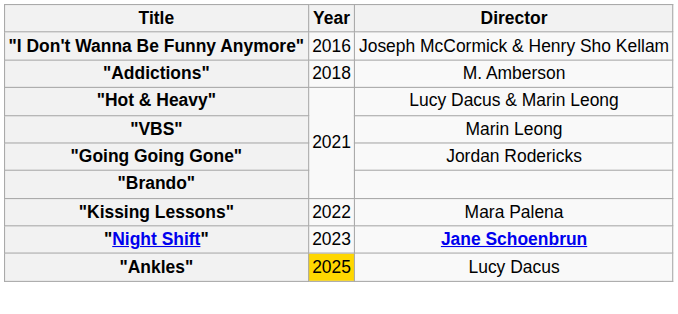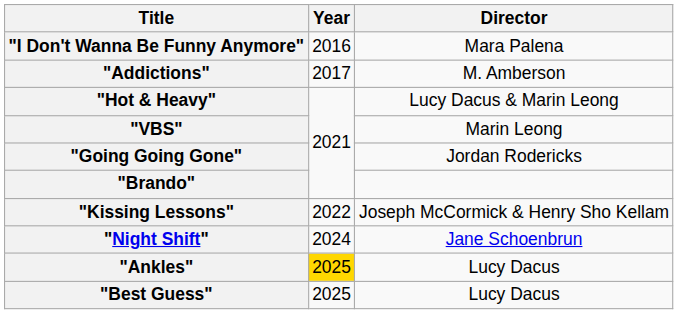 <table class="wikitable sortable plainrowheaders" style="text-align: center;">
 <tr>
 <th scope="col">Title</th>
 <th scope="col">Year</th>
 <th scope="col">Director</th>
 </tr>
 <tr>
 <th scope="row">"I Don't Wanna Be Funny Anymore"</th>
 <td>2016</td>
-<td>Joseph McCormick & Henry Sho Kellam</td>
+<td>Mara Palena</td>
 </tr>
 <tr>
 <th scope="row">"Addictions"</th>
-<td>2018</td>
+<td>2017</td>
 <td>M. Amberson</td>
 </tr>
 <tr>
 <th scope="row">"Hot & Heavy"</th>
 <td rowspan="4">2021</td>
 <td>Lucy Dacus & Marin Leong</td>
 </tr>
 <tr>
 <th scope="row">"VBS"</th>
 <td>Marin Leong</td>
 </tr>
 <tr>
 <th scope="row">"Going Going Gone"<br></th>
 <td>Jordan Rodericks</td>
 </tr>
 <tr>
 <th scope="row">"Brando"</th>
 <td></td>
 </tr>
 <tr>
 <th scope="row">"Kissing Lessons"</th>
 <td>2022</td>
-<td>Mara Palena</td>
+<td>Joseph McCormick & Henry Sho Kellam</td>
 </tr>
 <tr>
 <th scope="row">"<a href='#'>Night Shift</a>"</th>
-<td>2023</td>
-<td><strong><a href='#'>Jane Schoenbrun</a></strong></td>
+<td>2024</td>
+<td><a href='#'>Jane Schoenbrun</a></td>
 </tr>
 <tr>
 <th scope="row">"Ankles"</th>
 <td style="background: gold;">2025</td>
 <td>Lucy Dacus</td>
 </tr>
+<tr>
+<th scope="row">"Best Guess"</th>
+<td>2025</td>
+<td>Lucy Dacus</td>
+</tr>
 </table>
